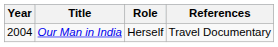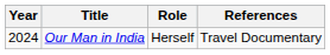 <table class="wikitable" style="font-size:105%">
 <tr bgcolor="#AAAAACCCCDDDDD" align="center">
 <th scope="col">Year</th>
 <th scope="col">Title</th>
 <th scope="col">Role</th>
 <th scope="col">References</th>
 </tr>
 <tr>
-<td>2004</td>
+<td>2024</td>
 <td><em><a href='#'>Our Man in India</a></em></td>
 <td>Herself</td>
 <td>Travel Documentary</td>
 </tr>
 </table>
